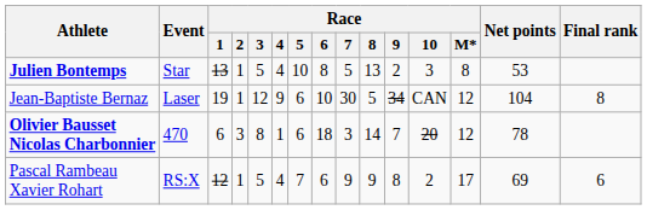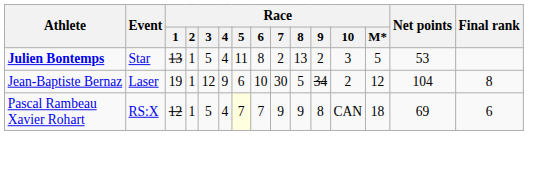 <table class="wikitable" style="font-size:90%">
 <tr>
 <th rowspan="2">Athlete</th>
 <th rowspan="2">Event</th>
 <th colspan=11>Race</th>
 <th rowspan=2>Net points</th>
 <th rowspan=2>Final rank</th>
 </tr>
 <tr style="font-size:95%">
 <th>1</th>
 <th>2</th>
 <th>3</th>
 <th>4</th>
 <th>5</th>
 <th>6</th>
 <th>7</th>
 <th>8</th>
 <th>9</th>
 <th>10</th>
 <th>M*</th>
 </tr>
 <tr align=center>
 <td align=left><strong><a href='#'>Julien Bontemps</a></strong></td>
 <td align=left><a href='#'>Star</a></td>
 <td><s>13</s></td>
 <td>1</td>
 <td>5</td>
 <td>4</td>
-<td>10</td>
+<td>11</td>
 <td>8</td>
-<td>5</td>
+<td>2</td>
 <td>13</td>
 <td>2</td>
 <td>3</td>
-<td>8</td>
+<td>5</td>
 <td>53</td>
 <td></td>
 </tr>
 <tr align=center>
 <td align=left><a href='#'>Jean-Baptiste Bernaz</a></td>
 <td align=left><a href='#'>Laser</a></td>
 <td>19</td>
 <td>1</td>
 <td>12</td>
 <td>9</td>
 <td>6</td>
 <td>10</td>
 <td>30</td>
 <td>5</td>
 <td><s>34</s></td>
-<td>CAN</td>
+<td>2</td>
 <td>12</td>
 <td>104</td>
 <td>8</td>
-</tr>
-<tr align=center>
-<td align=left><strong><a href='#'>Olivier Bausset</a><br><a href='#'>Nicolas Charbonnier</a></strong></td>
-<td align=left><a href='#'>470</a></td>
-<td>6</td>
-<td>3</td>
-<td>8</td>
-<td>1</td>
-<td>6</td>
-<td>18</td>
-<td>3</td>
-<td>14</td>
-<td>7</td>
-<td><s>20</s></td>
-<td>12</td>
-<td>78</td>
-<td></td>
 </tr>
 <tr align=center>
 <td align=left><a href='#'>Pascal Rambeau</a><br><a href='#'>Xavier Rohart</a></td>
 <td align=left><a href='#'>RS:X</a></td>
 <td><s>12</s></td>
 <td>1</td>
 <td>5</td>
 <td>4</td>
+<td style="background: lightyellow;">7</td>
 <td>7</td>
-<td>6</td>
 <td>9</td>
 <td>9</td>
 <td>8</td>
-<td>2</td>
-<td>17</td>
+<td>CAN</td>
+<td>18</td>
 <td>69</td>
 <td>6</td>
 </tr>
 </table>
